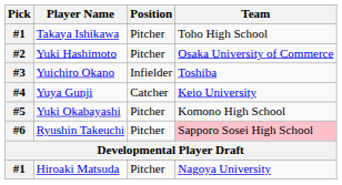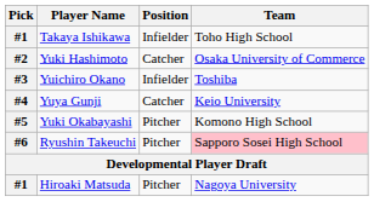 <table class="wikitable">
 <tr>
 <th>Pick</th>
 <th>Player Name</th>
 <th>Position</th>
 <th>Team</th>
 </tr>
 <tr>
 <th>#1</th>
 <td><a href='#'>Takaya Ishikawa</a></td>
-<td>Pitcher</td>
+<td>Infielder</td>
 <td>Toho High School</td>
 </tr>
 <tr>
 <th>#2</th>
 <td><a href='#'>Yuki Hashimoto</a></td>
-<td>Pitcher</td>
+<td>Catcher</td>
 <td><a href='#'>Osaka University of Commerce</a></td>
 </tr>
 <tr>
 <th>#3</th>
 <td><a href='#'>Yuichiro Okano</a></td>
 <td>Infielder</td>
 <td><a href='#'>Toshiba</a></td>
 </tr>
 <tr>
 <th>#4</th>
 <td><a href='#'>Yuya Gunji</a></td>
 <td>Catcher</td>
 <td><a href='#'>Keio University</a></td>
 </tr>
 <tr>
 <th>#5</th>
 <td><a href='#'>Yuki Okabayashi</a></td>
 <td>Pitcher</td>
 <td>Komono High School</td>
 </tr>
 <tr>
 <th>#6</th>
 <td><a href='#'>Ryushin Takeuchi</a></td>
 <td>Pitcher</td>
 <td style="background: pink;">Sapporo Sosei High School</td>
 </tr>
 <tr>
 <th colspan="5">Developmental Player Draft</th>
 </tr>
 <tr>
 <th>#1</th>
 <td><a href='#'>Hiroaki Matsuda</a></td>
 <td>Pitcher</td>
 <td><a href='#'>Nagoya University</a></td>
 </tr>
 </table>
